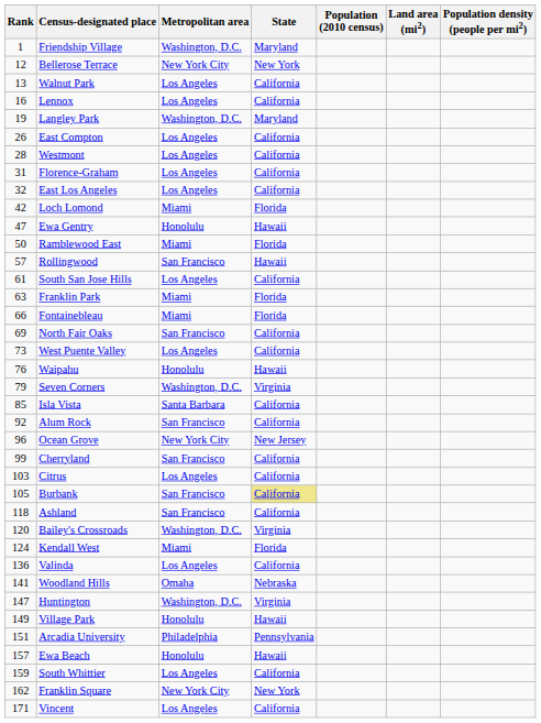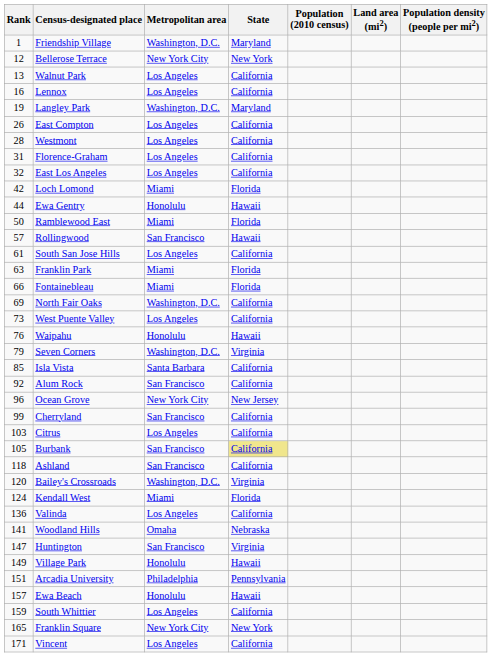 <table class="wikitable sortable">
 <tr>
 <th>Rank</th>
 <th>Census-designated place</th>
 <th>Metropolitan area</th>
 <th>State</th>
 <th>Population<br>(2010 census)</th>
 <th>Land area<br>(mi<sup>2</sup>)</th>
 <th>Population density<br>(people per mi<sup>2</sup>)</th>
 </tr>
 <tr>
 <td align=center>1</td>
 <td><a href='#'>Friendship Village</a></td>
 <td><a href='#'>Washington, D.C.</a></td>
 <td><a href='#'>Maryland</a></td>
 <td align=right></td>
 <td align=right></td>
 <td align=right></td>
 </tr>
 <tr>
 <td align=center>12</td>
 <td><a href='#'>Bellerose Terrace</a></td>
 <td><a href='#'>New York City</a></td>
 <td><a href='#'>New York</a></td>
 <td align=right></td>
 <td align=right></td>
 <td align=right></td>
 </tr>
 <tr>
 <td align=center>13</td>
 <td><a href='#'>Walnut Park</a></td>
 <td><a href='#'>Los Angeles</a></td>
 <td><a href='#'>California</a></td>
 <td align=right></td>
 <td align=right></td>
 <td align=right></td>
 </tr>
 <tr>
 <td align=center>16</td>
 <td><a href='#'>Lennox</a></td>
 <td><a href='#'>Los Angeles</a></td>
 <td><a href='#'>California</a></td>
 <td align=right></td>
 <td align=right></td>
 <td align=right></td>
 </tr>
 <tr>
 <td align=center>19</td>
 <td><a href='#'>Langley Park</a></td>
 <td><a href='#'>Washington, D.C.</a></td>
 <td><a href='#'>Maryland</a></td>
 <td align=right></td>
 <td align=right></td>
 <td align=right></td>
 </tr>
 <tr>
 <td align=center>26</td>
 <td><a href='#'>East Compton</a></td>
 <td><a href='#'>Los Angeles</a></td>
 <td><a href='#'>California</a></td>
 <td align=right></td>
 <td align=right></td>
 <td align=right></td>
 </tr>
 <tr>
 <td align=center>28</td>
 <td><a href='#'>Westmont</a></td>
 <td><a href='#'>Los Angeles</a></td>
 <td><a href='#'>California</a></td>
 <td align=right></td>
 <td align=right></td>
 <td align=right></td>
 </tr>
 <tr>
 <td align=center>31</td>
 <td><a href='#'>Florence-Graham</a></td>
 <td><a href='#'>Los Angeles</a></td>
 <td><a href='#'>California</a></td>
 <td align=right></td>
 <td align=right></td>
 <td align=right></td>
 </tr>
 <tr>
 <td align=center>32</td>
 <td><a href='#'>East Los Angeles</a></td>
 <td><a href='#'>Los Angeles</a></td>
 <td><a href='#'>California</a></td>
 <td align=right></td>
 <td align=right></td>
 <td align=right></td>
 </tr>
 <tr>
 <td align=center>42</td>
 <td><a href='#'>Loch Lomond</a></td>
 <td><a href='#'>Miami</a></td>
 <td><a href='#'>Florida</a></td>
 <td align=right></td>
 <td align=right></td>
 <td align=right></td>
 </tr>
 <tr>
-<td align=center>47</td>
+<td align=center>44</td>
 <td><a href='#'>Ewa Gentry</a></td>
 <td><a href='#'>Honolulu</a></td>
 <td><a href='#'>Hawaii</a></td>
 <td align=right></td>
 <td align=right></td>
 <td align=right></td>
 </tr>
 <tr>
 <td align=center>50</td>
 <td><a href='#'>Ramblewood East</a></td>
 <td><a href='#'>Miami</a></td>
 <td><a href='#'>Florida</a></td>
 <td align=right></td>
 <td align=right></td>
 <td align=right></td>
 </tr>
 <tr>
 <td align=center>57</td>
 <td><a href='#'>Rollingwood</a></td>
 <td><a href='#'>San Francisco</a></td>
 <td><a href='#'>Hawaii</a></td>
 <td align=right></td>
 <td align=right></td>
 <td align=right></td>
 </tr>
 <tr>
 <td align=center>61</td>
 <td><a href='#'>South San Jose Hills</a></td>
 <td><a href='#'>Los Angeles</a></td>
 <td><a href='#'>California</a></td>
 <td align=right></td>
 <td align=right></td>
 <td align=right></td>
 </tr>
 <tr>
 <td align=center>63</td>
 <td><a href='#'>Franklin Park</a></td>
 <td><a href='#'>Miami</a></td>
 <td><a href='#'>Florida</a></td>
 <td align=right></td>
 <td align=right></td>
 <td align=right></td>
 </tr>
 <tr>
 <td align=center>66</td>
 <td><a href='#'>Fontainebleau</a></td>
 <td><a href='#'>Miami</a></td>
 <td><a href='#'>Florida</a></td>
 <td align=right></td>
 <td align=right></td>
 <td align=right></td>
 </tr>
 <tr>
 <td align=center>69</td>
 <td><a href='#'>North Fair Oaks</a></td>
-<td><a href='#'>San Francisco</a></td>
+<td><a href='#'>Washington, D.C.</a></td>
 <td><a href='#'>California</a></td>
 <td align=right></td>
 <td align=right></td>
 <td align=right></td>
 </tr>
 <tr>
 <td align=center>73</td>
 <td><a href='#'>West Puente Valley</a></td>
 <td><a href='#'>Los Angeles</a></td>
 <td><a href='#'>California</a></td>
 <td align=right></td>
 <td align=right></td>
 <td align=right></td>
 </tr>
 <tr>
 <td align=center>76</td>
 <td><a href='#'>Waipahu</a></td>
 <td><a href='#'>Honolulu</a></td>
 <td><a href='#'>Hawaii</a></td>
 <td align=right></td>
 <td align=right></td>
 <td align=right></td>
 </tr>
 <tr>
 <td align=center>79</td>
 <td><a href='#'>Seven Corners</a></td>
 <td><a href='#'>Washington, D.C.</a></td>
 <td><a href='#'>Virginia</a></td>
 <td align=right></td>
 <td align=right></td>
 <td align=right></td>
 </tr>
 <tr>
 <td align=center>85</td>
 <td><a href='#'>Isla Vista</a></td>
 <td><a href='#'>Santa Barbara</a></td>
 <td><a href='#'>California</a></td>
 <td align=right></td>
 <td align=right></td>
 <td align=right></td>
 </tr>
 <tr>
 <td align=center>92</td>
 <td><a href='#'>Alum Rock</a></td>
 <td><a href='#'>San Francisco</a></td>
 <td><a href='#'>California</a></td>
 <td align=right></td>
 <td align=right></td>
 <td align=right></td>
 </tr>
 <tr>
 <td align=center>96</td>
 <td><a href='#'>Ocean Grove</a></td>
 <td><a href='#'>New York City</a></td>
 <td><a href='#'>New Jersey</a></td>
 <td align=right></td>
 <td align=right></td>
 <td align=right></td>
 </tr>
 <tr>
 <td align=center>99</td>
 <td><a href='#'>Cherryland</a></td>
 <td><a href='#'>San Francisco</a></td>
 <td><a href='#'>California</a></td>
 <td align=right></td>
 <td align=right></td>
 <td align=right></td>
 </tr>
 <tr>
 <td align=center>103</td>
 <td><a href='#'>Citrus</a></td>
 <td><a href='#'>Los Angeles</a></td>
 <td><a href='#'>California</a></td>
 <td align=right></td>
 <td align=right></td>
 <td align=right></td>
 </tr>
 <tr>
 <td align=center>105</td>
 <td><a href='#'>Burbank</a></td>
 <td><a href='#'>San Francisco</a></td>
 <td style="background: khaki;"><a href='#'>California</a></td>
 <td align=right></td>
 <td align=right></td>
 <td align=right></td>
 </tr>
 <tr>
 <td align=center>118</td>
 <td><a href='#'>Ashland</a></td>
 <td><a href='#'>San Francisco</a></td>
 <td><a href='#'>California</a></td>
 <td align=right></td>
 <td align=right></td>
 <td align=right></td>
 </tr>
 <tr>
 <td align=center>120</td>
 <td><a href='#'>Bailey's Crossroads</a></td>
 <td><a href='#'>Washington, D.C.</a></td>
 <td><a href='#'>Virginia</a></td>
 <td align=right></td>
 <td align=right></td>
 <td align=right></td>
 </tr>
 <tr>
 <td align=center>124</td>
 <td><a href='#'>Kendall West</a></td>
 <td><a href='#'>Miami</a></td>
 <td><a href='#'>Florida</a></td>
 <td align=right></td>
 <td align=right></td>
 <td align=right></td>
 </tr>
 <tr>
 <td align=center>136</td>
 <td><a href='#'>Valinda</a></td>
 <td><a href='#'>Los Angeles</a></td>
 <td><a href='#'>California</a></td>
 <td align=right></td>
 <td align=right></td>
 <td align=right></td>
 </tr>
 <tr>
 <td align=center>141</td>
 <td><a href='#'>Woodland Hills</a></td>
 <td><a href='#'>Omaha</a></td>
 <td><a href='#'>Nebraska</a></td>
 <td align=right></td>
 <td align=right></td>
 <td align=right></td>
 </tr>
 <tr>
 <td align=center>147</td>
 <td><a href='#'>Huntington</a></td>
-<td><a href='#'>Washington, D.C.</a></td>
+<td><a href='#'>San Francisco</a></td>
 <td><a href='#'>Virginia</a></td>
 <td align=right></td>
 <td align=right></td>
 <td align=right></td>
 </tr>
 <tr>
 <td align=center>149</td>
 <td><a href='#'>Village Park</a></td>
 <td><a href='#'>Honolulu</a></td>
 <td><a href='#'>Hawaii</a></td>
 <td align=right></td>
 <td align=right></td>
 <td align=right></td>
 </tr>
 <tr>
 <td align=center>151</td>
 <td><a href='#'>Arcadia University</a></td>
 <td><a href='#'>Philadelphia</a></td>
 <td><a href='#'>Pennsylvania</a></td>
 <td align=right></td>
 <td align=right></td>
 <td align=right></td>
 </tr>
 <tr>
 <td align=center>157</td>
 <td><a href='#'>Ewa Beach</a></td>
 <td><a href='#'>Honolulu</a></td>
 <td><a href='#'>Hawaii</a></td>
 <td align=right></td>
 <td align=right></td>
 <td align=right></td>
 </tr>
 <tr>
 <td align=center>159</td>
 <td><a href='#'>South Whittier</a></td>
 <td><a href='#'>Los Angeles</a></td>
 <td><a href='#'>California</a></td>
 <td align=right></td>
 <td align=right></td>
 <td align=right></td>
 </tr>
 <tr>
-<td align=center>162</td>
+<td align=center>165</td>
 <td><a href='#'>Franklin Square</a></td>
 <td><a href='#'>New York City</a></td>
 <td><a href='#'>New York</a></td>
 <td align=right></td>
 <td align=right></td>
 <td align=right></td>
 </tr>
 <tr>
 <td align=center>171</td>
 <td><a href='#'>Vincent</a></td>
 <td><a href='#'>Los Angeles</a></td>
 <td><a href='#'>California</a></td>
 <td align=right></td>
 <td align=right></td>
 <td align=right></td>
 </tr>
 </table>
